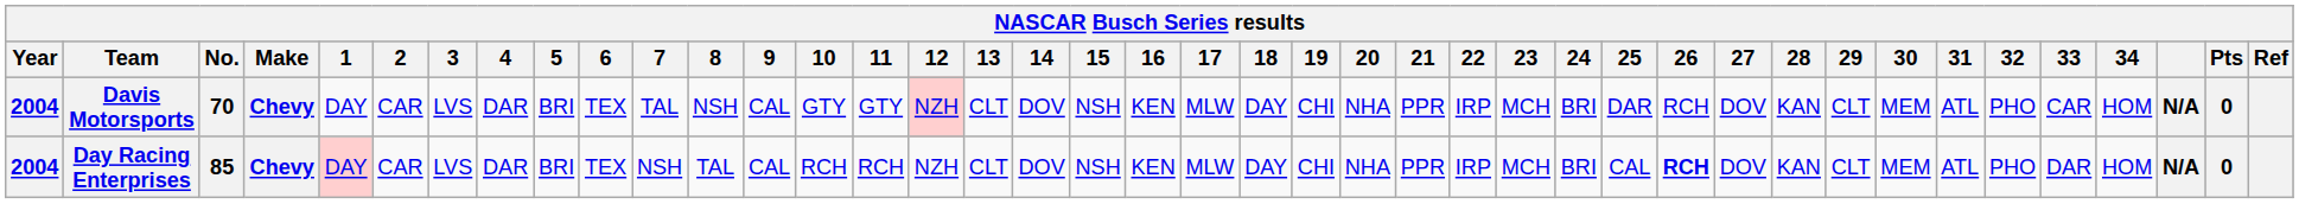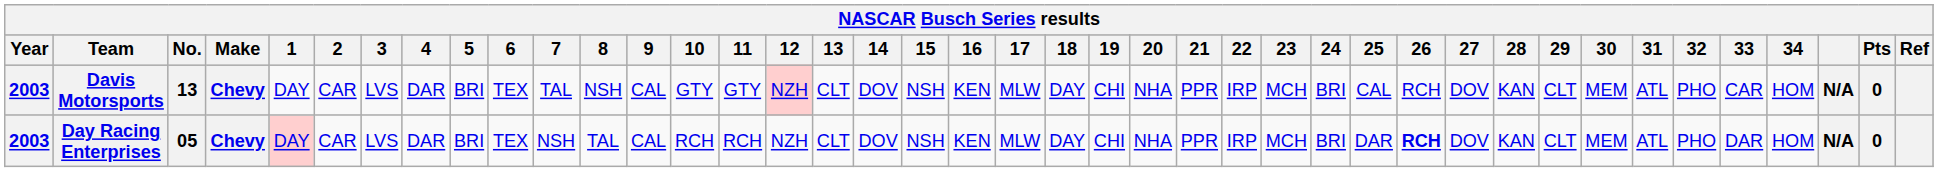 <table class="wikitable" style="text-align:center; font-size:75%">
 <tr>
 <th colspan=42><a href='#'>NASCAR</a> <a href='#'>Busch Series</a> results</th>
 </tr>
 <tr>
 <th>Year</th>
 <th>Team</th>
 <th>No.</th>
 <th>Make</th>
 <th>1</th>
 <th>2</th>
 <th>3</th>
 <th>4</th>
 <th>5</th>
 <th>6</th>
 <th>7</th>
 <th>8</th>
 <th>9</th>
 <th>10</th>
 <th>11</th>
 <th>12</th>
 <th>13</th>
 <th>14</th>
 <th>15</th>
 <th>16</th>
 <th>17</th>
 <th>18</th>
 <th>19</th>
 <th>20</th>
 <th>21</th>
 <th>22</th>
 <th>23</th>
 <th>24</th>
 <th>25</th>
 <th>26</th>
 <th>27</th>
 <th>28</th>
 <th>29</th>
 <th>30</th>
 <th>31</th>
 <th>32</th>
 <th>33</th>
 <th>34</th>
 <th></th>
 <th>Pts</th>
 <th>Ref</th>
 </tr>
 <tr>
-<th><a href='#'>2004</a></th>
+<th><a href='#'>2003</a></th>
 <th><a href='#'>Davis Motorsports</a></th>
-<th>70</th>
+<th>13</th>
 <th><a href='#'>Chevy</a></th>
 <td><a href='#'>DAY</a></td>
 <td><a href='#'>CAR</a></td>
 <td><a href='#'>LVS</a></td>
 <td><a href='#'>DAR</a></td>
 <td><a href='#'>BRI</a></td>
 <td><a href='#'>TEX</a></td>
 <td><a href='#'>TAL</a></td>
 <td><a href='#'>NSH</a></td>
 <td><a href='#'>CAL</a></td>
 <td><a href='#'>GTY</a></td>
 <td><a href='#'>GTY</a></td>
 <td style="background:#FFCFCF;"><a href='#'>NZH</a><br></td>
 <td><a href='#'>CLT</a></td>
 <td><a href='#'>DOV</a></td>
 <td><a href='#'>NSH</a></td>
 <td><a href='#'>KEN</a></td>
 <td><a href='#'>MLW</a></td>
 <td><a href='#'>DAY</a></td>
 <td><a href='#'>CHI</a></td>
 <td><a href='#'>NHA</a></td>
 <td><a href='#'>PPR</a></td>
 <td><a href='#'>IRP</a></td>
 <td><a href='#'>MCH</a></td>
 <td><a href='#'>BRI</a></td>
-<td><a href='#'>DAR</a></td>
+<td><a href='#'>CAL</a></td>
 <td><a href='#'>RCH</a></td>
 <td><a href='#'>DOV</a></td>
 <td><a href='#'>KAN</a></td>
 <td><a href='#'>CLT</a></td>
 <td><a href='#'>MEM</a></td>
 <td><a href='#'>ATL</a></td>
 <td><a href='#'>PHO</a></td>
 <td><a href='#'>CAR</a></td>
 <td><a href='#'>HOM</a></td>
 <th>N/A</th>
 <th>0</th>
 <th></th>
 </tr>
 <tr>
-<th><a href='#'>2004</a></th>
+<th><a href='#'>2003</a></th>
 <th><a href='#'>Day Racing Enterprises</a></th>
-<th>85</th>
+<th>05</th>
 <th><a href='#'>Chevy</a></th>
 <td style="background:#FFCFCF;"><a href='#'>DAY</a><br></td>
 <td><a href='#'>CAR</a></td>
 <td><a href='#'>LVS</a></td>
 <td><a href='#'>DAR</a></td>
 <td><a href='#'>BRI</a></td>
 <td><a href='#'>TEX</a></td>
 <td><a href='#'>NSH</a></td>
 <td><a href='#'>TAL</a></td>
 <td><a href='#'>CAL</a></td>
 <td><a href='#'>RCH</a></td>
 <td><a href='#'>RCH</a></td>
 <td><a href='#'>NZH</a></td>
 <td><a href='#'>CLT</a></td>
 <td><a href='#'>DOV</a></td>
 <td><a href='#'>NSH</a></td>
 <td><a href='#'>KEN</a></td>
 <td><a href='#'>MLW</a></td>
 <td><a href='#'>DAY</a></td>
 <td><a href='#'>CHI</a></td>
 <td><a href='#'>NHA</a></td>
 <td><a href='#'>PPR</a></td>
 <td><a href='#'>IRP</a></td>
 <td><a href='#'>MCH</a></td>
 <td><a href='#'>BRI</a></td>
-<td><a href='#'>CAL</a></td>
+<td><a href='#'>DAR</a></td>
 <td><strong><a href='#'>RCH</a></strong></td>
 <td><a href='#'>DOV</a></td>
 <td><a href='#'>KAN</a></td>
 <td><a href='#'>CLT</a></td>
 <td><a href='#'>MEM</a></td>
 <td><a href='#'>ATL</a></td>
 <td><a href='#'>PHO</a></td>
 <td><a href='#'>DAR</a></td>
 <td><a href='#'>HOM</a></td>
 <th>N/A</th>
 <th>0</th>
 <th></th>
 </tr>
 </table>
